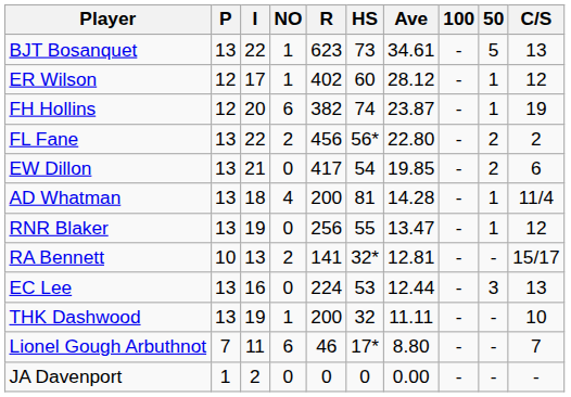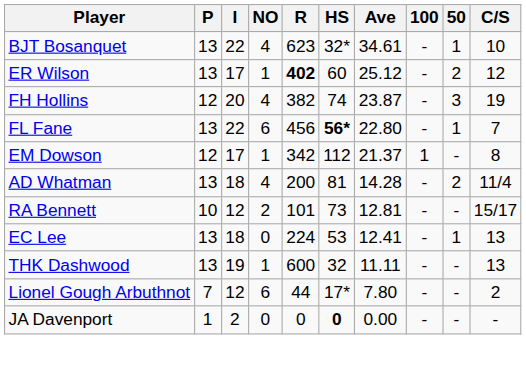 <table class="wikitable" style="text-align: center;">
 <tr>
 <th align=left>Player</th>
 <th>P</th>
 <th>I</th>
 <th>NO</th>
 <th>R</th>
 <th>HS</th>
 <th>Ave</th>
 <th>100</th>
 <th>50</th>
 <th>C/S</th>
 </tr>
 <tr>
 <td align=left><a href='#'>BJT Bosanquet</a></td>
 <td>13</td>
 <td>22</td>
-<td>1</td>
+<td>4</td>
 <td>623</td>
-<td>73</td>
+<td>32*</td>
 <td>34.61</td>
 <td>-</td>
-<td>5</td>
-<td>13</td>
+<td>1</td>
+<td>10</td>
 </tr>
 <tr>
 <td align=left><a href='#'>ER Wilson</a></td>
-<td>12</td>
+<td>13</td>
 <td>17</td>
 <td>1</td>
-<td>402</td>
+<td><strong>402</strong></td>
 <td>60</td>
-<td>28.12</td>
+<td>25.12</td>
 <td>-</td>
-<td>1</td>
+<td>2</td>
 <td>12</td>
 </tr>
 <tr>
 <td align=left><a href='#'>FH Hollins</a></td>
 <td>12</td>
 <td>20</td>
-<td>6</td>
+<td>4</td>
 <td>382</td>
 <td>74</td>
 <td>23.87</td>
 <td>-</td>
-<td>1</td>
+<td>3</td>
 <td>19</td>
 </tr>
 <tr>
 <td align=left><a href='#'>FL Fane</a></td>
 <td>13</td>
 <td>22</td>
-<td>2</td>
+<td>6</td>
 <td>456</td>
-<td>56*</td>
+<td><strong>56*</strong></td>
 <td>22.80</td>
 <td>-</td>
-<td>2</td>
-<td>2</td>
+<td>1</td>
+<td>7</td>
 </tr>
 <tr>
-<td align=left><a href='#'>EW Dillon</a></td>
-<td>13</td>
-<td>21</td>
-<td>0</td>
-<td>417</td>
-<td>54</td>
-<td>19.85</td>
+<td align=left><a href='#'>EM Dowson</a></td>
+<td>12</td>
+<td>17</td>
+<td>1</td>
+<td>342</td>
+<td>112</td>
+<td>21.37</td>
+<td>1</td>
 <td>-</td>
-<td>2</td>
-<td>6</td>
+<td>8</td>
 </tr>
 <tr>
 <td align=left><a href='#'>AD Whatman</a></td>
 <td>13</td>
 <td>18</td>
 <td>4</td>
 <td>200</td>
 <td>81</td>
 <td>14.28</td>
 <td>-</td>
-<td>1</td>
+<td>2</td>
 <td>11/4</td>
-</tr>
-<tr>
-<td align=left><a href='#'>RNR Blaker</a></td>
-<td>13</td>
-<td>19</td>
-<td>0</td>
-<td>256</td>
-<td>55</td>
-<td>13.47</td>
-<td>-</td>
-<td>1</td>
-<td>12</td>
 </tr>
 <tr>
 <td align=left><a href='#'>RA Bennett</a></td>
 <td>10</td>
-<td>13</td>
+<td>12</td>
 <td>2</td>
-<td>141</td>
-<td>32*</td>
+<td>101</td>
+<td>73</td>
 <td>12.81</td>
 <td>-</td>
 <td>-</td>
 <td>15/17</td>
 </tr>
 <tr>
 <td align=left><a href='#'>EC Lee</a></td>
 <td>13</td>
-<td>16</td>
+<td>18</td>
 <td>0</td>
 <td>224</td>
 <td>53</td>
-<td>12.44</td>
+<td>12.41</td>
 <td>-</td>
-<td>3</td>
+<td>1</td>
 <td>13</td>
 </tr>
 <tr>
 <td align=left><a href='#'>THK Dashwood</a></td>
 <td>13</td>
 <td>19</td>
 <td>1</td>
-<td>200</td>
+<td>600</td>
 <td>32</td>
 <td>11.11</td>
 <td>-</td>
 <td>-</td>
-<td>10</td>
+<td>13</td>
 </tr>
 <tr>
 <td align=left><a href='#'>Lionel Gough Arbuthnot</a></td>
 <td>7</td>
-<td>11</td>
+<td>12</td>
 <td>6</td>
-<td>46</td>
+<td>44</td>
 <td>17*</td>
-<td>8.80</td>
+<td>7.80</td>
 <td>-</td>
 <td>-</td>
-<td>7</td>
+<td>2</td>
 </tr>
 <tr>
 <td align=left>JA Davenport</td>
 <td>1</td>
 <td>2</td>
 <td>0</td>
 <td>0</td>
-<td>0</td>
+<td><strong>0</strong></td>
 <td>0.00</td>
 <td>-</td>
 <td>-</td>
 <td>-</td>
 </tr>
 </table>
